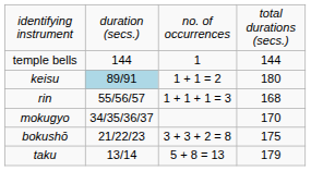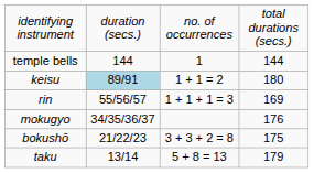 <table class="wikitable" border="1" align="center" style="margin: 1em auto 1em auto; text-align:center; width:400px">
 <tr>
 <td><em>identifying instrument</em></td>
 <td><em>duration (secs.)</em></td>
 <td><em>no. of occurrences</em></td>
 <td><em>total durations (secs.)</em></td>
 </tr>
 <tr>
 <td>temple bells</td>
 <td>144</td>
 <td>1</td>
 <td>144</td>
 </tr>
 <tr>
 <td><em>keisu</em></td>
 <td style="background: lightblue;">89/91</td>
 <td>1 + 1 = 2</td>
 <td>180</td>
 </tr>
 <tr>
 <td><em>rin</em></td>
 <td>55/56/57</td>
 <td>1 + 1 + 1 = 3</td>
-<td>168</td>
+<td>169</td>
 </tr>
 <tr>
 <td><em>mokugyo</em></td>
 <td>34/35/36/37</td>
 <td></td>
-<td>170</td>
+<td>176</td>
 </tr>
 <tr>
 <td><em>bokushō</em></td>
 <td>21/22/23</td>
 <td>3 + 3 + 2 = 8</td>
 <td>175</td>
 </tr>
 <tr>
 <td><em>taku</em></td>
 <td>13/14</td>
 <td>5 + 8 = 13</td>
 <td>179</td>
 </tr>
 </table>
